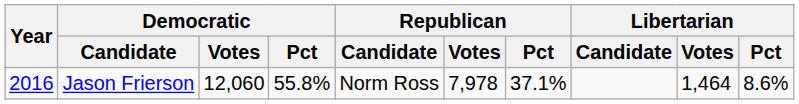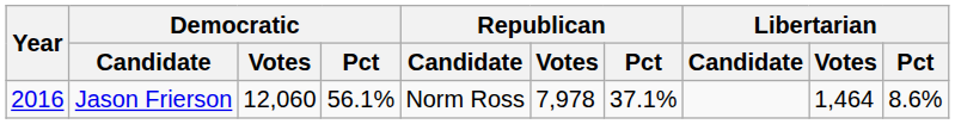 <table class="wikitable" style="margin:0.5em; font-size:95%;">
 <tr>
 <th rowspan="2">Year</th>
 <th colspan="3">Democratic</th>
 <th colspan="3">Republican</th>
 <th colspan="3">Libertarian</th>
 </tr>
 <tr>
 <th>Candidate</th>
 <th>Votes</th>
 <th>Pct</th>
 <th>Candidate</th>
 <th>Votes</th>
 <th>Pct</th>
 <th>Candidate</th>
 <th>Votes</th>
 <th>Pct</th>
 </tr>
 <tr>
 <td><a href='#'>2016</a></td>
 <td><a href='#'>Jason Frierson</a></td>
 <td>12,060</td>
-<td>55.8%</td>
+<td>56.1%</td>
 <td>Norm Ross</td>
 <td>7,978</td>
 <td>37.1%</td>
 <td></td>
 <td>1,464</td>
 <td>8.6%</td>
 </tr>
 </table>
